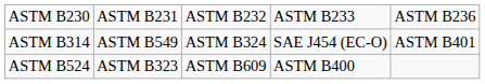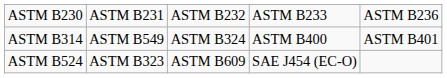 <table class="wikitable">
 <tr>
 <td>ASTM B230</td>
 <td>ASTM B231</td>
 <td>ASTM B232</td>
 <td>ASTM B233</td>
 <td>ASTM B236</td>
 </tr>
 <tr>
 <td>ASTM B314</td>
 <td>ASTM B549</td>
 <td>ASTM B324</td>
-<td>SAE J454 (EC-O)</td>
+<td>ASTM B400</td>
 <td>ASTM B401</td>
 </tr>
 <tr>
 <td>ASTM B524</td>
 <td>ASTM B323</td>
 <td>ASTM B609</td>
-<td>ASTM B400</td>
+<td>SAE J454 (EC-O)</td>
 <td></td>
 </tr>
 </table>
